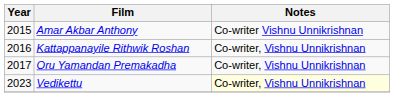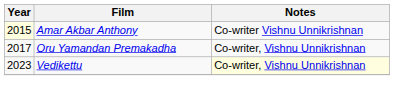 <table class="wikitable sortable">
 <tr>
 <th style="width:35px;">Year</th>
 <th style="width:250px;">Film</th>
 <th style="text-align:center; width:250px;" class="unsortable">Notes</th>
 </tr>
 <tr>
-<td>2015</td>
+<td style="background: lightyellow;">2015</td>
 <td><em><a href='#'>Amar Akbar Anthony</a></em></td>
 <td>Co-writer <a href='#'>Vishnu Unnikrishnan</a></td>
-</tr>
-<tr>
-<td>2016</td>
-<td><em><a href='#'>Kattappanayile Rithwik Roshan</a></em></td>
-<td>Co-writer, <a href='#'>Vishnu Unnikrishnan</a></td>
 </tr>
 <tr>
 <td>2017</td>
 <td><em> <a href='#'>Oru Yamandan Premakadha</a> </em></td>
 <td>Co-writer, <a href='#'>Vishnu Unnikrishnan</a></td>
 </tr>
 <tr>
 <td>2023</td>
 <td><em><a href='#'>Vedikettu</a></em></td>
 <td style="background: lightyellow;">Co-writer, <a href='#'>Vishnu Unnikrishnan</a></td>
 </tr>
 <tr>
 </tr>
 </table>
